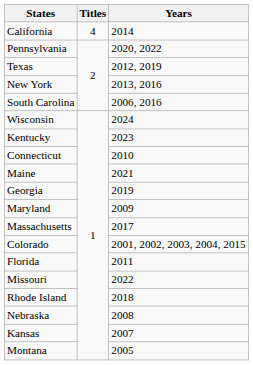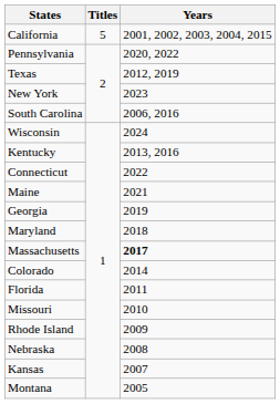 <table class="wikitable">
 <tr>
 <th>States</th>
 <th>Titles</th>
 <th>Years</th>
 </tr>
 <tr>
 <td>California</td>
-<td style="text-align:center;">4</td>
-<td>2014</td>
+<td style="text-align:center;">5</td>
+<td>2001, 2002, 2003, 2004, 2015</td>
 </tr>
 <tr>
 <td>Pennsylvania</td>
 <td rowspan="4" style="text-align:center;">2</td>
 <td>2020, 2022</td>
 </tr>
 <tr>
 <td>Texas</td>
 <td>2012, 2019</td>
 </tr>
 <tr>
 <td>New York</td>
-<td>2013, 2016</td>
+<td>2023</td>
 </tr>
 <tr>
 <td>South Carolina</td>
 <td>2006, 2016</td>
 </tr>
 <tr>
 <td>Wisconsin</td>
 <td rowspan="14" style="text-align:center;">1</td>
 <td>2024</td>
 </tr>
 <tr>
 <td>Kentucky</td>
-<td>2023</td>
+<td>2013, 2016</td>
 </tr>
 <tr>
 <td>Connecticut</td>
-<td>2010</td>
+<td>2022</td>
 </tr>
 <tr>
 <td>Maine</td>
 <td>2021</td>
 </tr>
 <tr>
 <td>Georgia</td>
 <td>2019</td>
 </tr>
 <tr>
 <td>Maryland</td>
-<td>2009</td>
+<td>2018</td>
 </tr>
 <tr>
 <td>Massachusetts</td>
-<td>2017</td>
+<td><strong>2017</strong></td>
 </tr>
 <tr>
 <td>Colorado</td>
-<td>2001, 2002, 2003, 2004, 2015</td>
+<td>2014</td>
 </tr>
 <tr>
 <td>Florida</td>
 <td>2011</td>
 </tr>
 <tr>
 <td>Missouri</td>
-<td>2022</td>
+<td>2010</td>
 </tr>
 <tr>
 <td>Rhode Island</td>
-<td>2018</td>
+<td>2009</td>
 </tr>
 <tr>
 <td>Nebraska</td>
 <td>2008</td>
 </tr>
 <tr>
 <td>Kansas</td>
 <td>2007</td>
 </tr>
 <tr>
 <td>Montana</td>
 <td>2005</td>
 </tr>
 </table>
